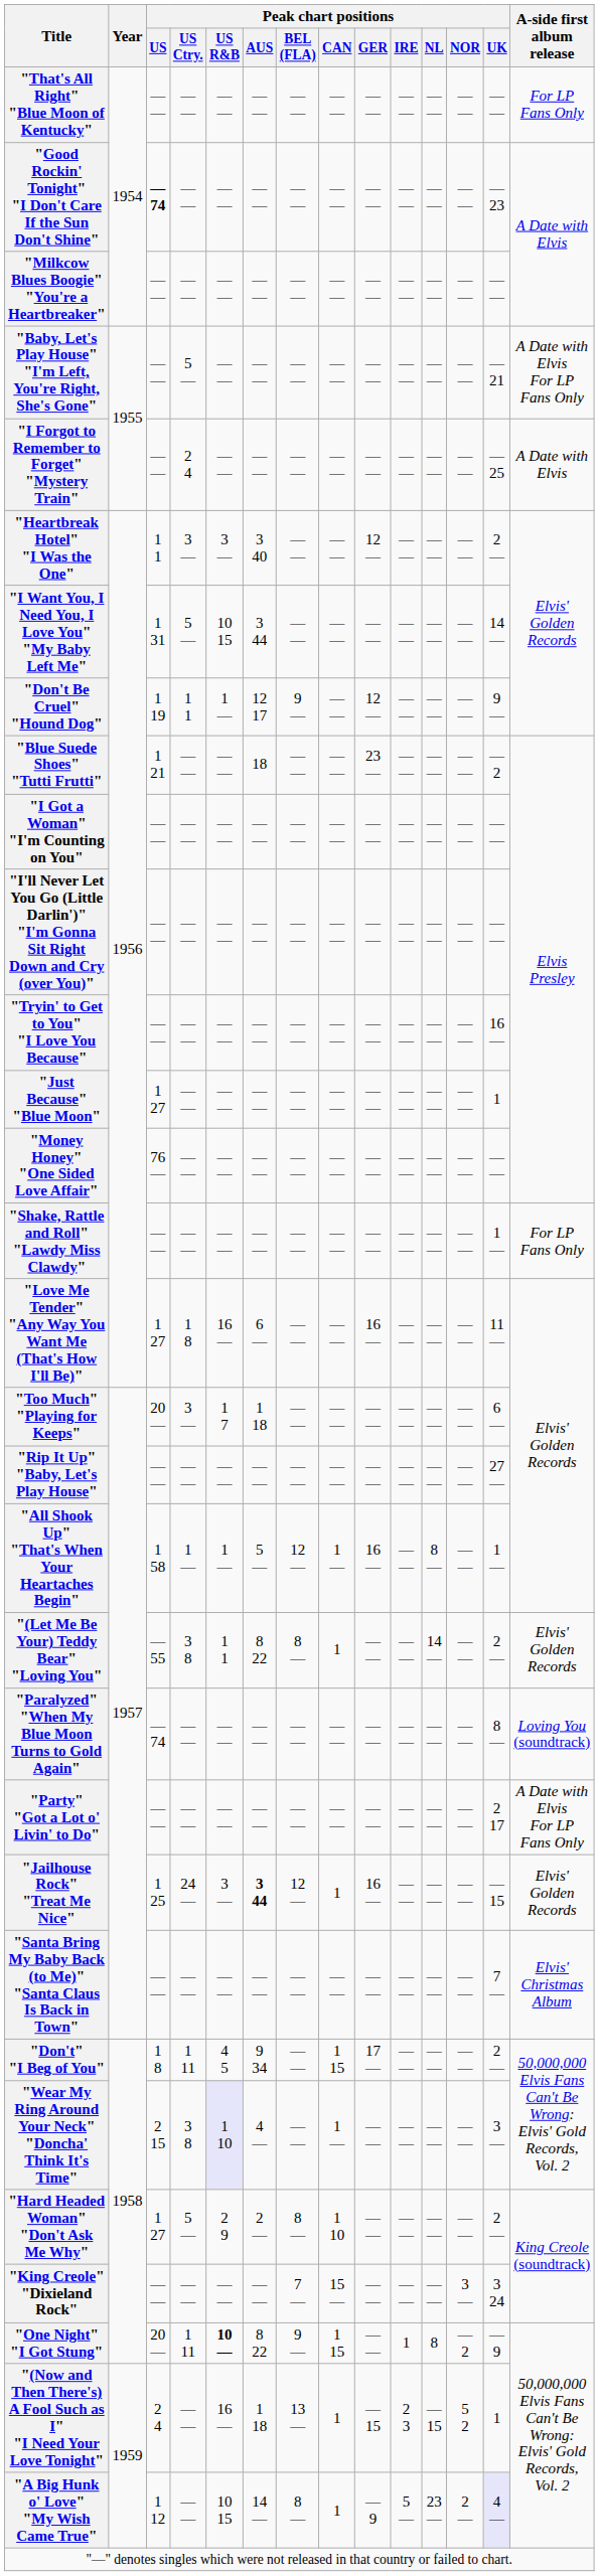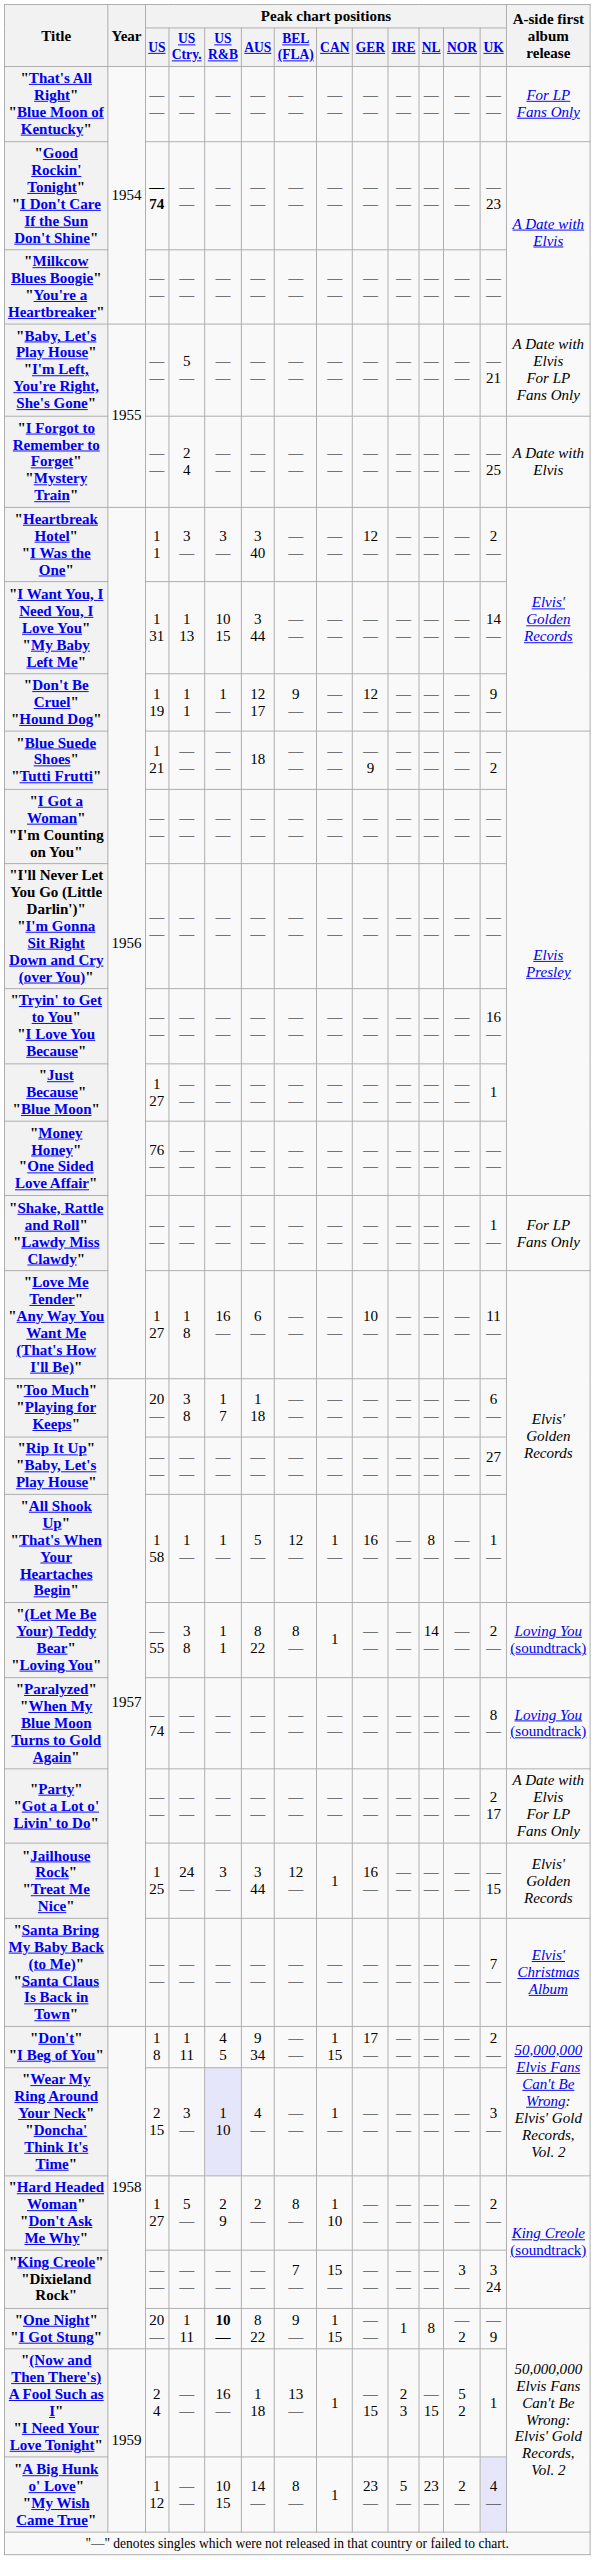 <table class="wikitable plainrowheaders" style="text-align:center;">
 <tr>
 <th rowspan="2">Title<br></th>
 <th rowspan="2">Year</th>
 <th colspan="11">Peak chart positions</th>
 <th rowspan="2">A-side first album release</th>
 </tr>
 <tr>
 <th scope="col" style="width:2.6em;font-size:90%;"><a href='#'>US</a><br></th>
 <th scope="col" style="width:2.6em;font-size:90%;"><a href='#'>US<br>Ctry.</a><br></th>
 <th scope="col" style="width:2.6em;font-size:90%;"><a href='#'>US<br>R&B</a><br></th>
 <th scope="col" style="width:2.6em;font-size:90%;"><a href='#'>AUS</a><br></th>
 <th scope="col" style="width:2.6em;font-size:90%;"><a href='#'>BEL<br>(FLA)</a><br></th>
 <th scope="col" style="width:2.6em;font-size:90%;"><a href='#'>CAN</a><br></th>
 <th scope="col" style="width:2.6em;font-size:90%;"><a href='#'>GER</a><br></th>
 <th scope="col" style="width:2.6em;font-size:90%;"><a href='#'>IRE</a><br></th>
 <th scope="col" style="width:2.6em;font-size:90%;"><a href='#'>NL</a><br></th>
 <th scope="col" style="width:2.6em;font-size:90%;"><a href='#'>NOR</a><br></th>
 <th scope="col" style="width:2.6em;font-size:90%;"><a href='#'>UK</a><br></th>
 </tr>
 <tr>
 <th scope="row">"<a href='#'>That's All Right</a>"<br>"<a href='#'>Blue Moon of Kentucky</a>"</th>
 <td rowspan="3">1954</td>
 <td>—<br>—</td>
 <td>—<br>—</td>
 <td>—<br>—</td>
 <td>—<br>—</td>
 <td>—<br>—</td>
 <td>—<br>—</td>
 <td>—<br>—</td>
 <td>—<br>—</td>
 <td>—<br>—</td>
 <td>—<br>—</td>
 <td>—<br>—</td>
 <td><em><a href='#'>For LP Fans Only</a></em></td>
 </tr>
 <tr>
 <th scope="row">"<a href='#'>Good Rockin' Tonight</a>"<br>"<a href='#'>I Don't Care If the Sun Don't Shine</a>"</th>
 <td><strong>—<br>74</strong></td>
 <td>—<br>—</td>
 <td>—<br>—</td>
 <td>—<br>—</td>
 <td>—<br>—</td>
 <td>—<br>—</td>
 <td>—<br>—</td>
 <td>—<br>—</td>
 <td>—<br>—</td>
 <td>—<br>—</td>
 <td>—<br>23</td>
 <td rowspan="2"><em><a href='#'>A Date with Elvis</a></em></td>
 </tr>
 <tr>
 <th scope="row">"<a href='#'>Milkcow Blues Boogie</a>"<br>"<a href='#'>You're a Heartbreaker</a>"</th>
 <td>—<br>—</td>
 <td>—<br>—</td>
 <td>—<br>—</td>
 <td>—<br>—</td>
 <td>—<br>—</td>
 <td>—<br>—</td>
 <td>—<br>—</td>
 <td>—<br>—</td>
 <td>—<br>—</td>
 <td>—<br>—</td>
 <td>—<br>—</td>
 </tr>
 <tr>
 <th scope="row">"<a href='#'>Baby, Let's Play House</a>"<br>"<a href='#'>I'm Left, You're Right, She's Gone</a>"</th>
 <td rowspan="2">1955</td>
 <td>—<br>—</td>
 <td>5<br>—<br></td>
 <td>—<br>—</td>
 <td>—<br>—</td>
 <td>—<br>—</td>
 <td>—<br>—</td>
 <td>—<br>—</td>
 <td>—<br>—</td>
 <td>—<br>—</td>
 <td>—<br>—</td>
 <td>—<br>21<br></td>
 <td><em>A Date with Elvis</em><br><em>For LP Fans Only</em></td>
 </tr>
 <tr>
 <th scope="row">"<a href='#'>I Forgot to Remember to Forget</a>"<br>"<a href='#'>Mystery Train</a>"</th>
 <td>—<br>—</td>
 <td>2<br>4</td>
 <td>—<br>—</td>
 <td>—<br>—</td>
 <td>—<br>—</td>
 <td>—<br>—</td>
 <td>—<br>—</td>
 <td>—<br>—</td>
 <td>—<br>—</td>
 <td>—<br>—</td>
 <td>—<br>25</td>
 <td><em>A Date with Elvis</em></td>
 </tr>
 <tr>
 <th scope="row">"<a href='#'>Heartbreak Hotel</a>"<br>"<a href='#'>I Was the One</a>"</th>
 <td rowspan="11">1956</td>
 <td>1<br>1</td>
 <td>3<br>—</td>
 <td>3<br>—</td>
 <td>3<br>40</td>
 <td>—<br>—</td>
 <td>—<br>—</td>
 <td>12<br>—</td>
 <td>—<br>—</td>
 <td>—<br>—</td>
 <td>—<br>—</td>
 <td>2<br>—</td>
 <td rowspan="3"><em><a href='#'>Elvis' Golden Records</a></em></td>
 </tr>
 <tr>
 <th scope="row">"<a href='#'>I Want You, I Need You, I Love You</a>"<br>"<a href='#'>My Baby Left Me</a>"</th>
 <td>1<br>31</td>
-<td>5<br>—<br></td>
+<td>1<br>13</td>
 <td>10<br>15</td>
 <td>3<br>44</td>
 <td>—<br>—</td>
 <td>—<br>—</td>
 <td>—<br>—</td>
 <td>—<br>—</td>
 <td>—<br>—</td>
 <td>—<br>—</td>
 <td>14<br>—</td>
 </tr>
 <tr>
 <th scope="row">"<a href='#'>Don't Be Cruel</a>"<br>"<a href='#'>Hound Dog</a>"</th>
 <td>1<br>19</td>
 <td>1<br>1</td>
 <td>1<br>—</td>
 <td>12<br>17</td>
 <td>9<br>—</td>
 <td>—<br>—</td>
 <td>12<br>—</td>
 <td>—<br>—</td>
 <td>—<br>—</td>
 <td>—<br>—</td>
 <td>9<br>—</td>
 </tr>
 <tr>
 <th scope="row">"<a href='#'>Blue Suede Shoes</a>"<br>"<a href='#'>Tutti Frutti</a>"</th>
 <td>1<br>21</td>
 <td>—<br>—</td>
 <td>—<br>—</td>
 <td>18</td>
 <td>—<br>—</td>
 <td>—<br>—</td>
-<td>23<br>—</td>
+<td>—<br>9</td>
 <td>—<br>—</td>
 <td>—<br>—</td>
 <td>—<br>—</td>
 <td>—<br>2</td>
 <td rowspan="6"><em><a href='#'>Elvis Presley</a></em></td>
 </tr>
 <tr>
 <th scope="row">"<a href='#'>I Got a Woman</a>"<br>"I'm Counting on You"</th>
 <td>—<br>—</td>
 <td>—<br>—</td>
 <td>—<br>—</td>
 <td>—<br>—</td>
 <td>—<br>—</td>
 <td>—<br>—</td>
 <td>—<br>—</td>
 <td>—<br>—</td>
 <td>—<br>—</td>
 <td>—<br>—</td>
 <td>—<br>—</td>
 </tr>
 <tr>
 <th scope="row">"I'll Never Let You Go (Little Darlin')"<br>"<a href='#'>I'm Gonna Sit Right Down and Cry (over You)</a>"</th>
 <td>—<br>—</td>
 <td>—<br>—</td>
 <td>—<br>—</td>
 <td>—<br>—</td>
 <td>—<br>—</td>
 <td>—<br>—</td>
 <td>—<br>—</td>
 <td>—<br>—</td>
 <td>—<br>—</td>
 <td>—<br>—</td>
 <td>—<br>—</td>
 </tr>
 <tr>
 <th scope="row">"<a href='#'>Tryin' to Get to You</a>"<br>"<a href='#'>I Love You Because</a>"</th>
 <td>—<br>—</td>
 <td>—<br>—</td>
 <td>—<br>—</td>
 <td>—<br>—</td>
 <td>—<br>—</td>
 <td>—<br>—</td>
 <td>—<br>—</td>
 <td>—<br>—</td>
 <td>—<br>—</td>
 <td>—<br>—</td>
 <td>16<br>—</td>
 </tr>
 <tr>
 <th scope="row">"<a href='#'>Just Because</a>"<br>"<a href='#'>Blue Moon</a>"</th>
 <td>1<br>27</td>
 <td>—<br>—</td>
 <td>—<br>—</td>
 <td>—<br>—</td>
 <td>—<br>—</td>
 <td>—<br>—</td>
 <td>—<br>—</td>
 <td>—<br>—</td>
 <td>—<br>—</td>
 <td>—<br>—</td>
 <td>1</td>
 </tr>
 <tr>
 <th scope="row">"<a href='#'>Money Honey</a>"<br>"<a href='#'>One Sided Love Affair</a>"</th>
 <td>76<br>—</td>
 <td>—<br>—</td>
 <td>—<br>—</td>
 <td>—<br>—</td>
 <td>—<br>—</td>
 <td>—<br>—</td>
 <td>—<br>—</td>
 <td>—<br>—</td>
 <td>—<br>—</td>
 <td>—<br>—</td>
 <td>—<br>—</td>
 </tr>
 <tr>
 <th scope="row">"<a href='#'>Shake, Rattle and Roll</a>"<br>"<a href='#'>Lawdy Miss Clawdy</a>"</th>
 <td>—<br>—</td>
 <td>—<br>—</td>
 <td>—<br>—</td>
 <td>—<br>—</td>
 <td>—<br>—</td>
 <td>—<br>—</td>
 <td>—<br>—</td>
 <td>—<br>—</td>
 <td>—<br>—</td>
 <td>—<br>—</td>
 <td>1<br>—</td>
 <td><em>For LP Fans Only</em></td>
 </tr>
 <tr>
 <th scope="row">"<a href='#'>Love Me Tender</a>"<br>"<a href='#'>Any Way You Want Me (That's How I'll Be)</a>"</th>
 <td>1<br>27</td>
 <td>1<br>8</td>
 <td>16<br>—</td>
 <td>6<br>—</td>
 <td>—<br>—</td>
 <td>—<br>—</td>
-<td>16<br>—</td>
+<td>10<br>—</td>
 <td>—<br>—</td>
 <td>—<br>—</td>
 <td>—<br>—</td>
 <td>11<br>—</td>
 <td rowspan="4"><em>Elvis' Golden Records</em></td>
 </tr>
 <tr>
 <th scope="row">"<a href='#'>Too Much</a>"<br>"<a href='#'>Playing for Keeps</a>"</th>
 <td rowspan="8">1957</td>
 <td>20<br>—</td>
-<td>3<br>—</td>
+<td>3<br>8</td>
 <td>1<br>7</td>
 <td>1<br>18</td>
 <td>—<br>—</td>
 <td>—<br>—</td>
 <td>—<br>—</td>
 <td>—<br>—</td>
 <td>—<br>—</td>
 <td>—<br>—</td>
 <td>6<br>—</td>
 </tr>
 <tr>
 <th scope="row">"<a href='#'>Rip It Up</a>"<br>"<a href='#'>Baby, Let's Play House</a>"</th>
 <td>—<br>—</td>
 <td>—<br>—</td>
 <td>—<br>—</td>
 <td>—<br>—</td>
 <td>—<br>—</td>
 <td>—<br>—</td>
 <td>—<br>—</td>
 <td>—<br>—</td>
 <td>—<br>—</td>
 <td>—<br>—</td>
 <td>27<br>—</td>
 </tr>
 <tr>
 <th scope="row">"<a href='#'>All Shook Up</a>"<br>"<a href='#'>That's When Your Heartaches Begin</a>"</th>
 <td>1<br>58</td>
 <td>1<br>—</td>
 <td>1<br>—</td>
 <td>5<br>—</td>
 <td>12<br>—</td>
 <td>1<br>—</td>
 <td>16<br>—</td>
 <td>—<br>—</td>
 <td>8<br>—</td>
 <td>—<br>—</td>
 <td>1<br>—</td>
 </tr>
 <tr>
 <th scope="row">"<a href='#'>(Let Me Be Your) Teddy Bear</a>"<br>"<a href='#'>Loving You</a>"</th>
 <td>—<br>55</td>
 <td>3<br>8</td>
 <td>1<br>1</td>
 <td>8<br>22</td>
 <td>8<br>—</td>
 <td>1</td>
 <td>—<br>—</td>
 <td>—<br>—</td>
 <td>14<br>—</td>
 <td>—<br>—</td>
 <td>2<br>—</td>
-<td><em>Elvis' Golden Records</em></td>
+<td><a href='#'><em>Loving You</em> (soundtrack)</a></td>
 </tr>
 <tr>
 <th scope="row">"<a href='#'>Paralyzed</a>"<br>"<a href='#'>When My Blue Moon Turns to Gold Again</a>"</th>
 <td>—<br>74</td>
 <td>—<br>—</td>
 <td>—<br>—</td>
 <td>—<br>—</td>
 <td>—<br>—</td>
 <td>—<br>—</td>
 <td>—<br>—</td>
 <td>—<br>—</td>
 <td>—<br>—</td>
 <td>—<br>—</td>
 <td>8<br>—</td>
 <td><a href='#'><em>Loving You</em> (soundtrack)</a></td>
 </tr>
 <tr>
 <th scope="row">"<a href='#'>Party</a>"<br>"<a href='#'>Got a Lot o' Livin' to Do</a>"</th>
 <td>—<br>—</td>
 <td>—<br>—</td>
 <td>—<br>—</td>
 <td>—<br>—</td>
 <td>—<br>—</td>
 <td>—<br>—</td>
 <td>—<br>—</td>
 <td>—<br>—</td>
 <td>—<br>—</td>
 <td>—<br>—</td>
 <td>2<br>17</td>
 <td><em>A Date with Elvis</em><br><em>For LP Fans Only</em></td>
 </tr>
 <tr>
 <th scope="row">"<a href='#'>Jailhouse Rock</a>"<br>"<a href='#'>Treat Me Nice</a>"</th>
 <td>1<br>25</td>
 <td>24<br>—</td>
 <td>3<br>—</td>
-<td><strong>3<br>44</strong></td>
+<td>3<br>44</td>
 <td>12<br>—</td>
 <td>1</td>
 <td>16<br>—</td>
 <td>—<br>—</td>
 <td>—<br>—</td>
 <td>—<br>—</td>
 <td>—<br>15</td>
 <td><em>Elvis' Golden Records</em></td>
 </tr>
 <tr>
 <th scope="row">"<a href='#'>Santa Bring My Baby Back (to Me)</a>"<br>"<a href='#'>Santa Claus Is Back in Town</a>"</th>
 <td>—<br>—</td>
 <td>—<br>—</td>
 <td>—<br>—</td>
 <td>—<br>—</td>
 <td>—<br>—</td>
 <td>—<br>—</td>
 <td>—<br>—</td>
 <td>—<br>—</td>
 <td>—<br>—</td>
 <td>—<br>—</td>
 <td>7<br>—</td>
 <td><em><a href='#'>Elvis' Christmas Album</a></em></td>
 </tr>
 <tr>
 <th scope="row">"<a href='#'>Don't</a>"<br>"<a href='#'>I Beg of You</a>"</th>
 <td rowspan="5">1958</td>
 <td>1<br>8</td>
 <td>1<br>11</td>
 <td>4<br>5</td>
 <td>9<br>34</td>
 <td>—<br>—</td>
 <td>1<br>15</td>
 <td>17<br>—</td>
 <td>—<br>—</td>
 <td>—<br>—</td>
 <td>—<br>—</td>
 <td>2<br>—</td>
 <td rowspan="2"><em><a href='#'>50,000,000 Elvis Fans Can't Be Wrong</a>:<br>Elvis' Gold Records, Vol. 2</em></td>
 </tr>
 <tr>
 <th scope="row">"<a href='#'>Wear My Ring Around Your Neck</a>"<br>"<a href='#'>Doncha' Think It's Time</a>"</th>
 <td>2<br>15</td>
-<td>3<br>8</td>
+<td>3<br>—</td>
 <td style="background: lavender;">1<br>10</td>
 <td>4<br>—</td>
 <td>—<br>—</td>
 <td>1<br>—</td>
 <td>—<br>—</td>
 <td>—<br>—</td>
 <td>—<br>—</td>
 <td>—<br>—</td>
 <td>3<br>—</td>
 </tr>
 <tr>
 <th scope="row">"<a href='#'>Hard Headed Woman</a>"<br>"<a href='#'>Don't Ask Me Why</a>"</th>
 <td>1<br>27</td>
 <td>5<br>—<br></td>
 <td>2<br>9</td>
 <td>2<br>—</td>
 <td>8<br>—</td>
 <td>1<br>10</td>
 <td>—<br>—</td>
 <td>—<br>—</td>
 <td>—<br>—</td>
 <td>—<br>—</td>
 <td>2<br>—</td>
 <td rowspan="2"><a href='#'><em>King Creole</em> (soundtrack)</a></td>
 </tr>
 <tr>
 <th scope="row">"<a href='#'>King Creole</a>"<br>"Dixieland Rock"</th>
 <td>—<br>—</td>
 <td>—<br>—</td>
 <td>—<br>—</td>
 <td>—<br>—</td>
 <td>7<br>—</td>
 <td>15<br>—</td>
 <td>—<br>—</td>
 <td>—<br>—</td>
 <td>—<br>—</td>
 <td>3<br>—</td>
 <td>3<br>24</td>
 </tr>
 <tr>
 <th scope="row">"<a href='#'>One Night</a>"<br>"<a href='#'>I Got Stung</a>"</th>
 <td>20<br>—</td>
 <td>1<br>11</td>
 <td><strong>10<br>—</strong></td>
 <td>8<br>22</td>
 <td>9<br>—</td>
 <td>1<br>15</td>
 <td>—<br>—</td>
 <td>1</td>
 <td>8</td>
 <td>—<br>2</td>
 <td>—<br>9</td>
 <td rowspan="3"><em>50,000,000 Elvis Fans Can't Be Wrong:<br>Elvis' Gold Records, Vol. 2</em></td>
 </tr>
 <tr>
 <th scope="row">"<a href='#'>(Now and Then There's) A Fool Such as I</a>"<br>"<a href='#'>I Need Your Love Tonight</a>"</th>
 <td rowspan="2">1959</td>
 <td>2<br>4</td>
 <td>—<br>—</td>
 <td>16<br>—</td>
 <td>1<br>18</td>
 <td>13<br>—</td>
 <td>1</td>
 <td>—<br>15</td>
 <td>2<br>3</td>
 <td>—<br>15</td>
 <td>5<br>2</td>
 <td>1</td>
 </tr>
 <tr>
 <th scope="row">"<a href='#'>A Big Hunk o' Love</a>"<br>"<a href='#'>My Wish Came True</a>"</th>
 <td>1<br>12</td>
 <td>—<br>—</td>
 <td>10<br>15</td>
 <td>14<br>—</td>
 <td>8<br>—</td>
 <td>1</td>
-<td>—<br>9</td>
+<td>23<br>—</td>
 <td>5<br>—</td>
 <td>23<br>—</td>
 <td>2<br>—</td>
 <td style="background: lavender;">4<br>—</td>
 </tr>
 <tr>
 <td colspan="18" style="font-size:90%">"—" denotes singles which were not released in that country or failed to chart.</td>
 </tr>
 </table>
